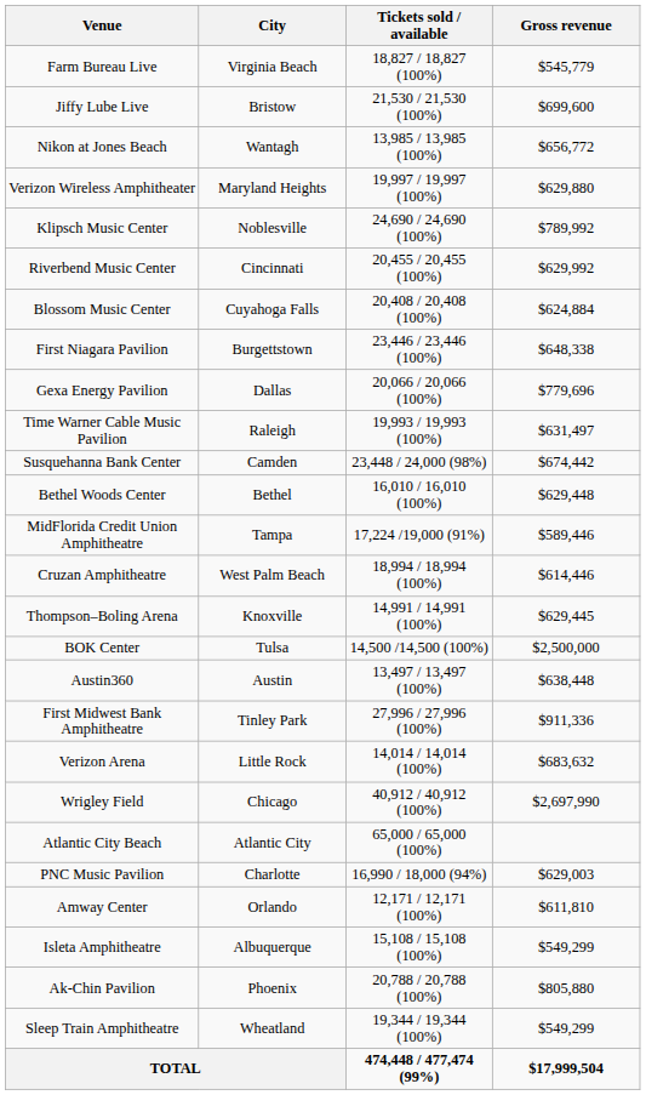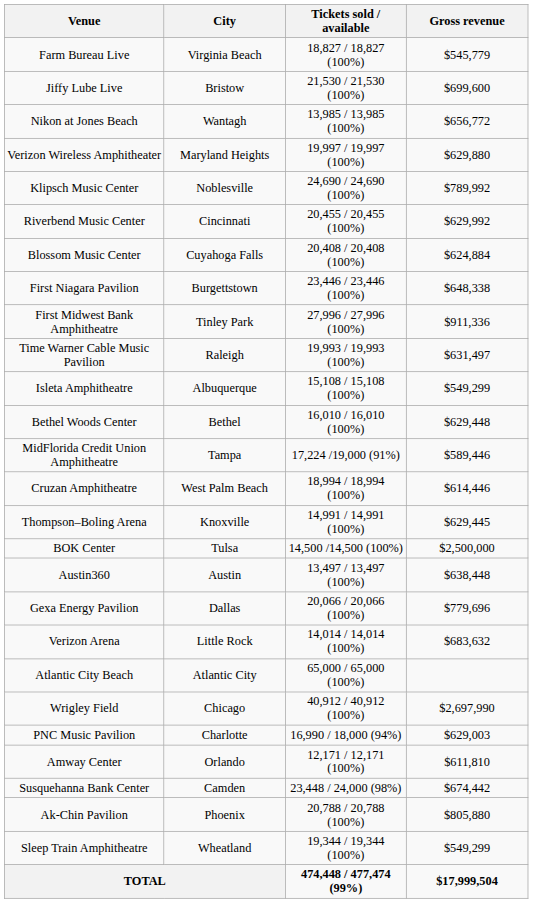 <table class="wikitable" style="text-align:center;">
 <tr>
 <th width="200">Venue</th>
 <th width="150">City</th>
 <th width="150">Tickets sold / available</th>
 <th width="150">Gross revenue</th>
 </tr>
 <tr>
 <td>Farm Bureau Live</td>
 <td>Virginia Beach</td>
 <td>18,827 / 18,827 (100%)</td>
 <td>$545,779</td>
 </tr>
 <tr>
 <td>Jiffy Lube Live</td>
 <td>Bristow</td>
 <td>21,530 / 21,530 (100%)</td>
 <td>$699,600</td>
 </tr>
 <tr>
 <td>Nikon at Jones Beach</td>
 <td>Wantagh</td>
 <td>13,985 / 13,985 (100%)</td>
 <td>$656,772</td>
 </tr>
 <tr>
 <td>Verizon Wireless Amphitheater</td>
 <td>Maryland Heights</td>
 <td>19,997 / 19,997 (100%)</td>
 <td>$629,880</td>
 </tr>
 <tr>
 <td>Klipsch Music Center</td>
 <td>Noblesville</td>
 <td>24,690 / 24,690 (100%)</td>
 <td>$789,992</td>
 </tr>
 <tr>
 <td>Riverbend Music Center</td>
 <td>Cincinnati</td>
 <td>20,455 / 20,455 (100%)</td>
 <td>$629,992</td>
 </tr>
 <tr>
 <td>Blossom Music Center</td>
 <td>Cuyahoga Falls</td>
 <td>20,408 / 20,408 (100%)</td>
 <td>$624,884</td>
 </tr>
 <tr>
 <td>First Niagara Pavilion</td>
 <td>Burgettstown</td>
 <td>23,446 / 23,446 (100%)</td>
 <td>$648,338</td>
 </tr>
 <tr>
-<td>Gexa Energy Pavilion</td>
-<td>Dallas</td>
-<td>20,066 / 20,066 (100%)</td>
-<td>$779,696</td>
+<td>First Midwest Bank Amphitheatre</td>
+<td>Tinley Park</td>
+<td>27,996 / 27,996 (100%)</td>
+<td>$911,336</td>
 </tr>
 <tr>
 <td>Time Warner Cable Music Pavilion</td>
 <td>Raleigh</td>
 <td>19,993 / 19,993 (100%)</td>
 <td>$631,497</td>
 </tr>
 <tr>
-<td>Susquehanna Bank Center</td>
-<td>Camden</td>
-<td>23,448 / 24,000 (98%)</td>
-<td>$674,442</td>
+<td>Isleta Amphitheatre</td>
+<td>Albuquerque</td>
+<td>15,108 / 15,108 (100%)</td>
+<td>$549,299</td>
 </tr>
 <tr>
 <td>Bethel Woods Center</td>
 <td>Bethel</td>
 <td>16,010 / 16,010 (100%)</td>
 <td>$629,448</td>
 </tr>
 <tr>
 <td>MidFlorida Credit Union Amphitheatre</td>
 <td>Tampa</td>
 <td>17,224 /19,000 (91%)</td>
 <td>$589,446</td>
 </tr>
 <tr>
 <td>Cruzan Amphitheatre</td>
 <td>West Palm Beach</td>
 <td>18,994 / 18,994 (100%)</td>
 <td>$614,446</td>
 </tr>
 <tr>
 <td>Thompson–Boling Arena</td>
 <td>Knoxville</td>
 <td>14,991 / 14,991 (100%)</td>
 <td>$629,445</td>
 </tr>
 <tr>
 <td>BOK Center</td>
 <td>Tulsa</td>
 <td>14,500 /14,500 (100%)</td>
 <td>$2,500,000</td>
 </tr>
 <tr>
 <td>Austin360</td>
 <td>Austin</td>
 <td>13,497 / 13,497 (100%)</td>
 <td>$638,448</td>
 </tr>
 <tr>
-<td>First Midwest Bank Amphitheatre</td>
-<td>Tinley Park</td>
-<td>27,996 / 27,996 (100%)</td>
-<td>$911,336</td>
+<td>Gexa Energy Pavilion</td>
+<td>Dallas</td>
+<td>20,066 / 20,066 (100%)</td>
+<td>$779,696</td>
 </tr>
 <tr>
 <td>Verizon Arena</td>
 <td>Little Rock</td>
 <td>14,014 / 14,014 (100%)</td>
 <td>$683,632</td>
 </tr>
 <tr>
+<td>Atlantic City Beach</td>
+<td>Atlantic City</td>
+<td>65,000 / 65,000 (100%)</td>
+<td></td>
+</tr>
+<tr>
 <td>Wrigley Field</td>
 <td>Chicago</td>
 <td>40,912 / 40,912 (100%)</td>
 <td>$2,697,990</td>
-</tr>
-<tr>
-<td>Atlantic City Beach</td>
-<td>Atlantic City</td>
-<td>65,000 / 65,000 (100%)</td>
-<td></td>
 </tr>
 <tr>
 <td>PNC Music Pavilion</td>
 <td>Charlotte</td>
 <td>16,990 / 18,000 (94%)</td>
 <td>$629,003</td>
 </tr>
 <tr>
 <td>Amway Center</td>
 <td>Orlando</td>
 <td>12,171 / 12,171 (100%)</td>
 <td>$611,810</td>
 </tr>
 <tr>
-<td>Isleta Amphitheatre</td>
-<td>Albuquerque</td>
-<td>15,108 / 15,108 (100%)</td>
-<td>$549,299</td>
+<td>Susquehanna Bank Center</td>
+<td>Camden</td>
+<td>23,448 / 24,000 (98%)</td>
+<td>$674,442</td>
 </tr>
 <tr>
 <td>Ak-Chin Pavilion</td>
 <td>Phoenix</td>
 <td>20,788 / 20,788 (100%)</td>
 <td>$805,880</td>
 </tr>
 <tr>
 <td>Sleep Train Amphitheatre</td>
 <td>Wheatland</td>
 <td>19,344 / 19,344 (100%)</td>
 <td>$549,299</td>
 </tr>
 <tr>
 <th colspan="2"><strong>TOTAL</strong></th>
 <td><strong>474,448 / 477,474 (99%)</strong></td>
 <td><strong>$17,999,504</strong></td>
 </tr>
 </table>
